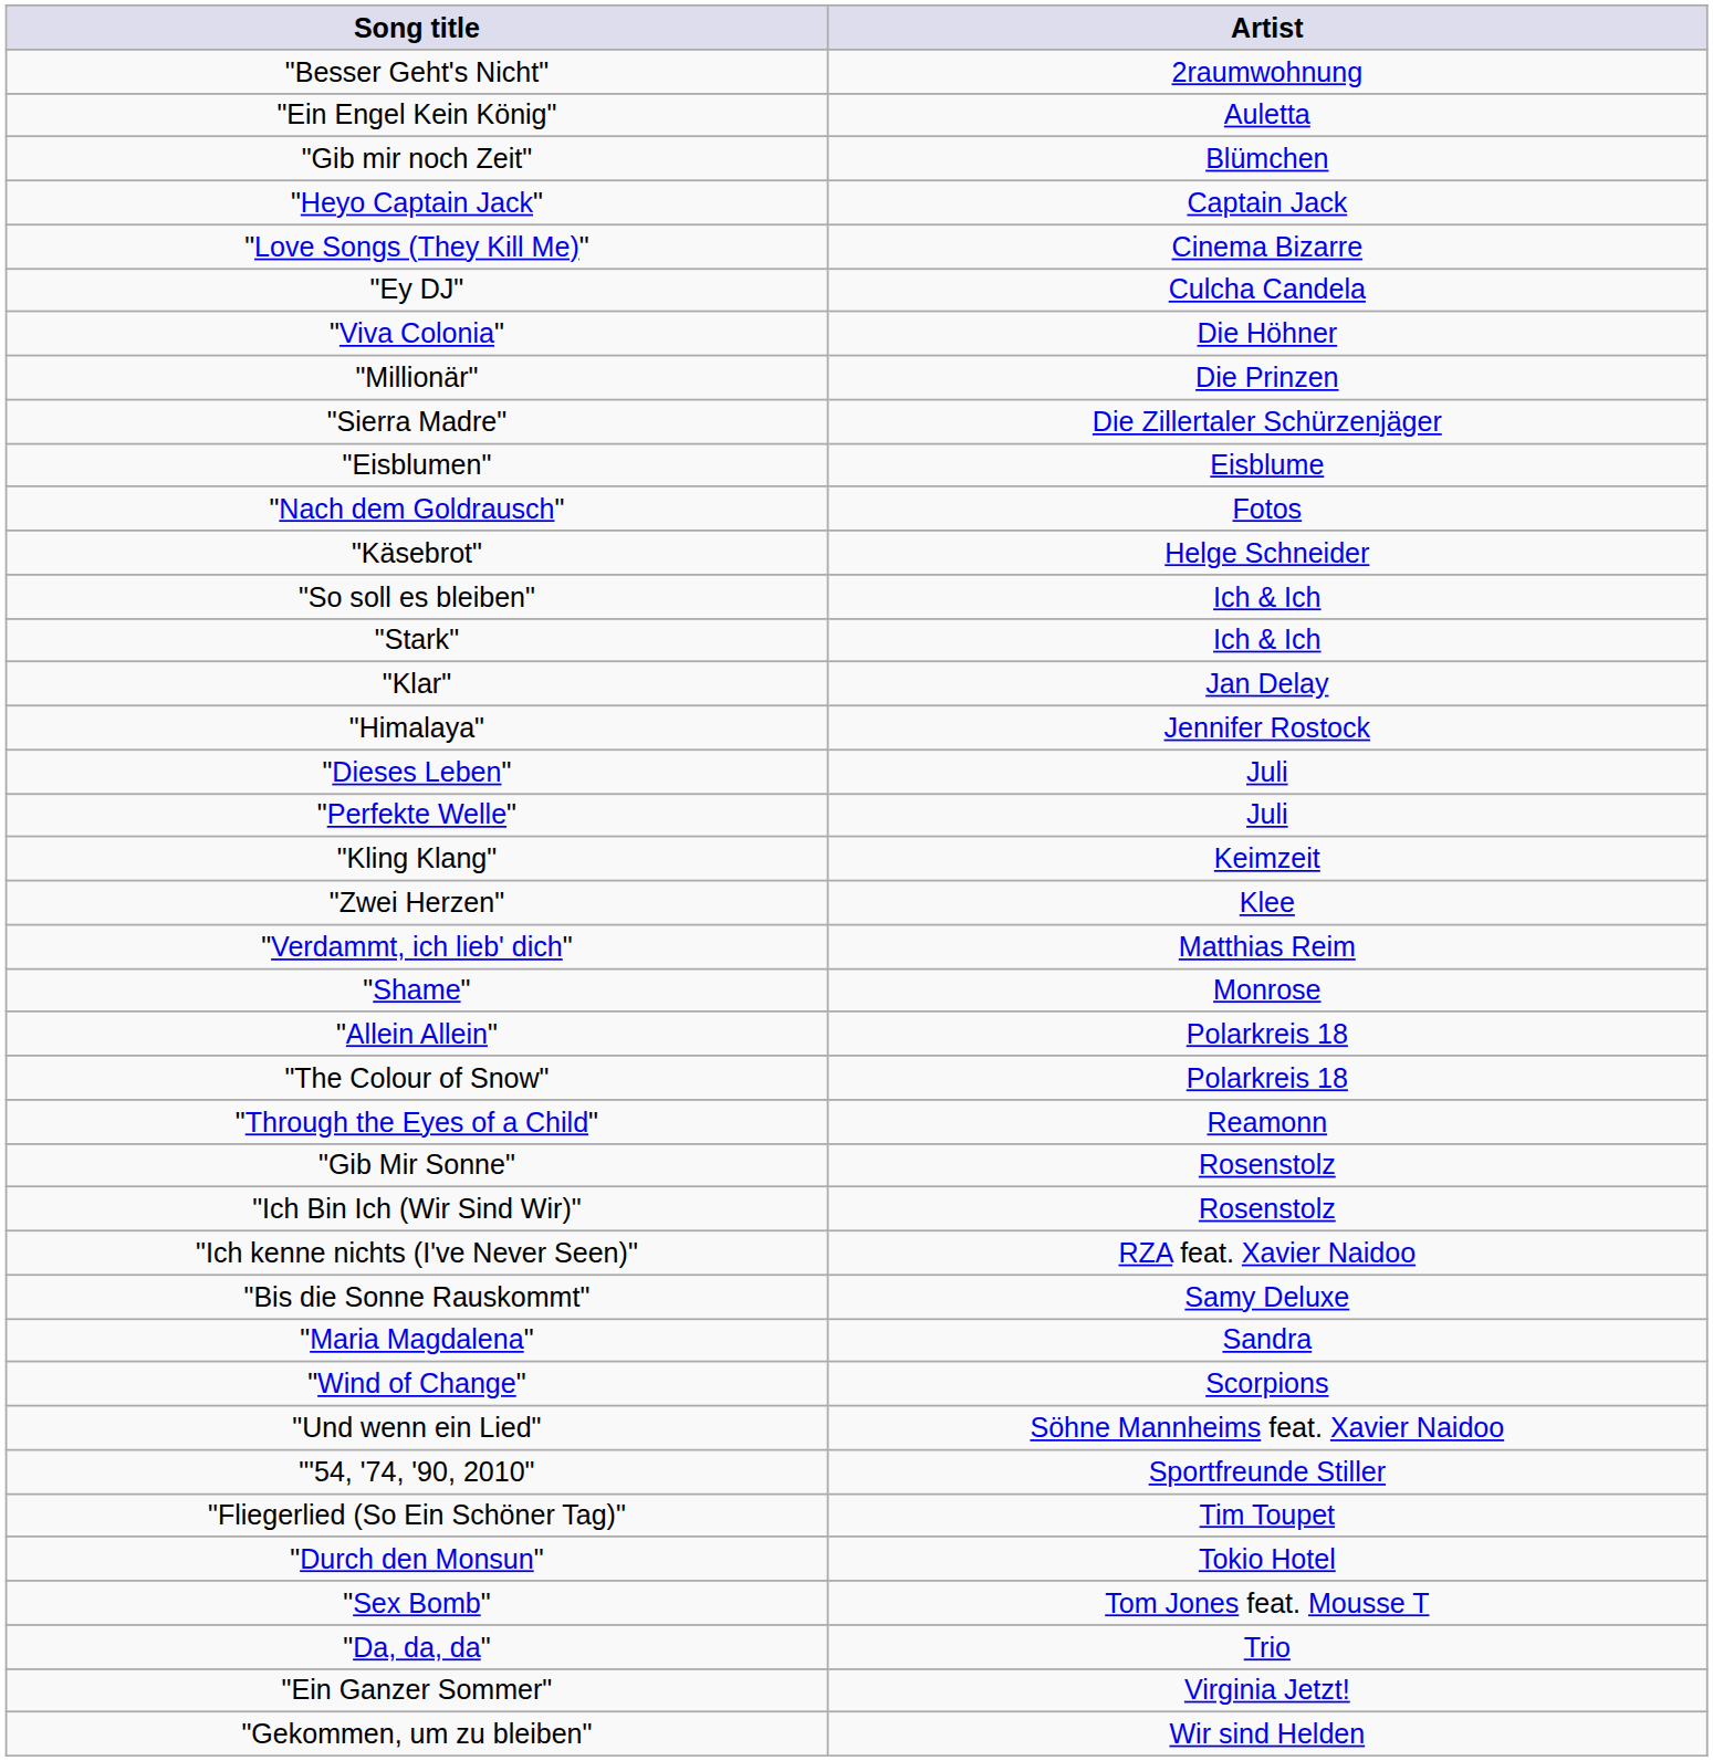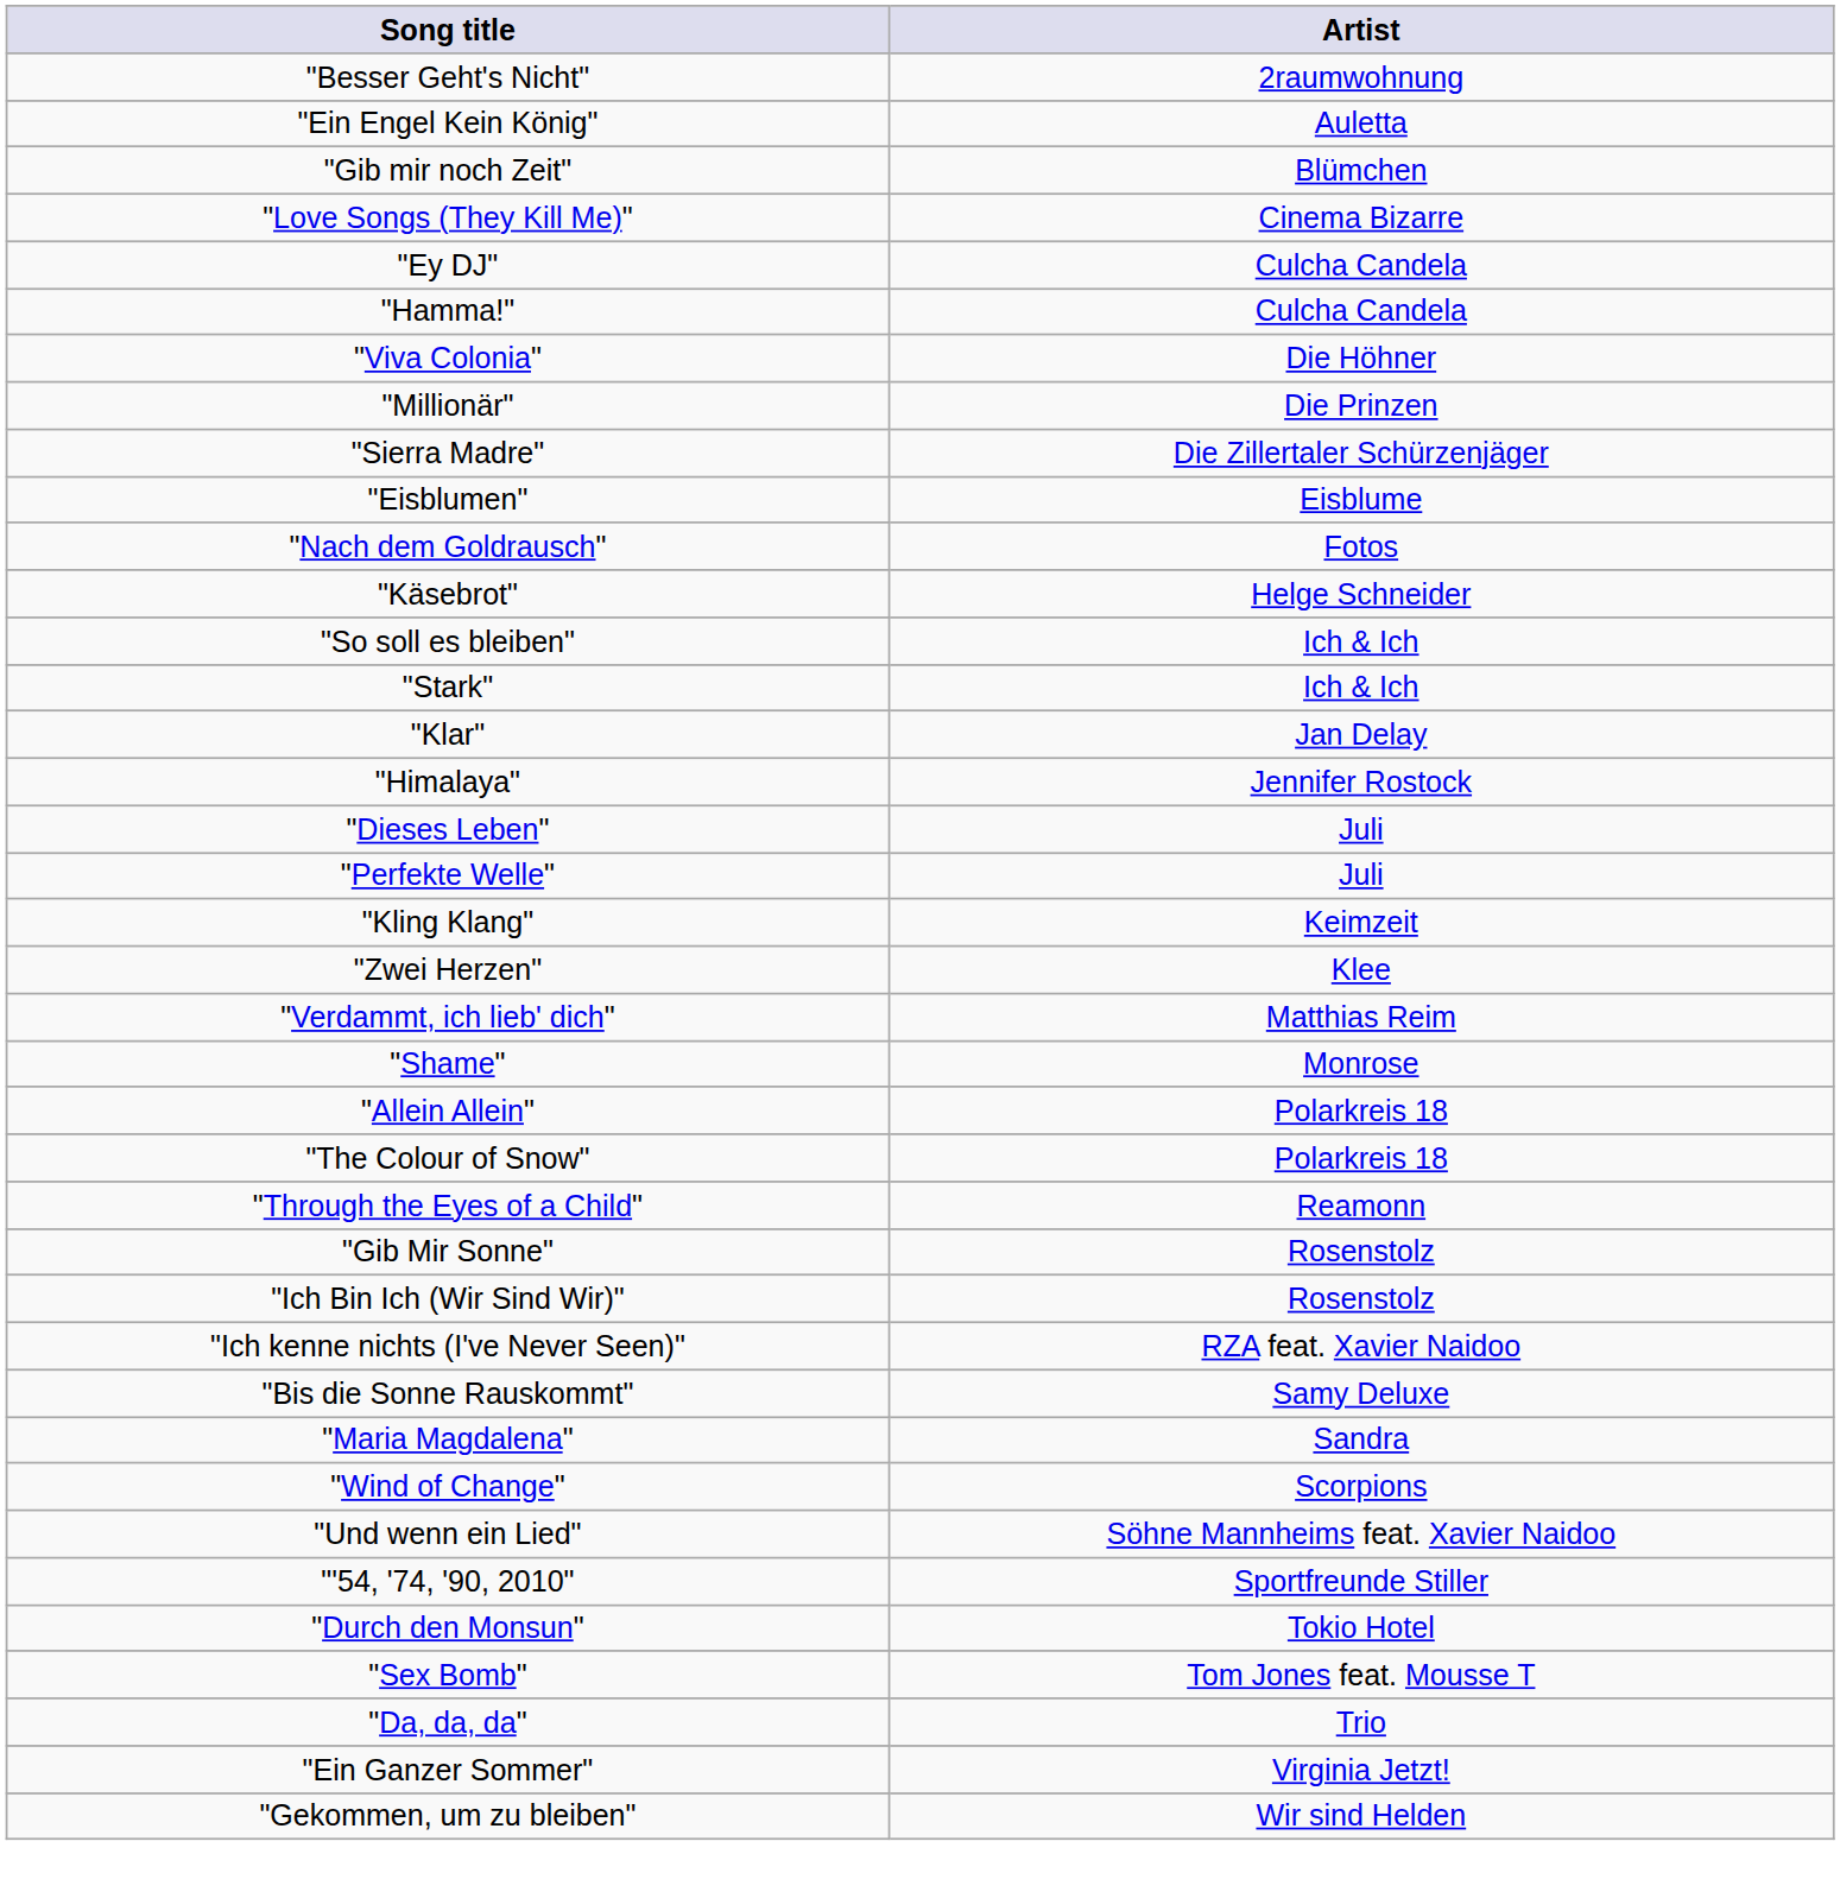 <table class="wikitable sortable" style="font-size:90%; text-align:center; width:70%; margin: 5px;">
 <tr>
 <th style="background:#dde;">Song title</th>
 <th style="background:#dde;">Artist</th>
 </tr>
 <tr>
 <td>"Besser Geht's Nicht"</td>
 <td><a href='#'>2raumwohnung</a></td>
 </tr>
 <tr>
 <td>"Ein Engel Kein König"</td>
 <td><a href='#'>Auletta</a></td>
 </tr>
 <tr>
 <td>"Gib mir noch Zeit"</td>
 <td><a href='#'>Blümchen</a></td>
 </tr>
 <tr>
-<td>"<a href='#'>Heyo Captain Jack</a>"</td>
-<td><a href='#'>Captain Jack</a></td>
-</tr>
-<tr>
 <td>"<a href='#'>Love Songs (They Kill Me)</a>"</td>
 <td><a href='#'>Cinema Bizarre</a></td>
 </tr>
 <tr>
 <td>"Ey DJ"</td>
+<td><a href='#'>Culcha Candela</a></td>
+</tr>
+<tr>
+<td>"Hamma!"</td>
 <td><a href='#'>Culcha Candela</a></td>
 </tr>
 <tr>
 <td>"<a href='#'>Viva Colonia</a>"</td>
 <td><a href='#'>Die Höhner</a></td>
 </tr>
 <tr>
 <td>"Millionär"</td>
 <td><a href='#'>Die Prinzen</a></td>
 </tr>
 <tr>
 <td>"Sierra Madre"</td>
 <td><a href='#'>Die Zillertaler Schürzenjäger</a></td>
 </tr>
 <tr>
 <td>"Eisblumen"</td>
 <td><a href='#'>Eisblume</a></td>
 </tr>
 <tr>
 <td>"<a href='#'>Nach dem Goldrausch</a>"</td>
 <td><a href='#'>Fotos</a></td>
 </tr>
 <tr>
 <td>"Käsebrot"</td>
 <td><a href='#'>Helge Schneider</a></td>
 </tr>
 <tr>
 <td>"So soll es bleiben"</td>
 <td><a href='#'>Ich & Ich</a></td>
 </tr>
 <tr>
 <td>"Stark"</td>
 <td><a href='#'>Ich & Ich</a></td>
 </tr>
 <tr>
 <td>"Klar"</td>
 <td><a href='#'>Jan Delay</a></td>
 </tr>
 <tr>
 <td>"Himalaya"</td>
 <td><a href='#'>Jennifer Rostock</a></td>
 </tr>
 <tr>
 <td>"<a href='#'>Dieses Leben</a>"</td>
 <td><a href='#'>Juli</a></td>
 </tr>
 <tr>
 <td>"<a href='#'>Perfekte Welle</a>"</td>
 <td><a href='#'>Juli</a></td>
 </tr>
 <tr>
 <td>"Kling Klang"</td>
 <td><a href='#'>Keimzeit</a></td>
 </tr>
 <tr>
 <td>"Zwei Herzen"</td>
 <td><a href='#'>Klee</a></td>
 </tr>
 <tr>
 <td>"<a href='#'>Verdammt, ich lieb' dich</a>"</td>
 <td><a href='#'>Matthias Reim</a></td>
 </tr>
 <tr>
 <td>"<a href='#'>Shame</a>"</td>
 <td><a href='#'>Monrose</a></td>
 </tr>
 <tr>
 <td>"<a href='#'>Allein Allein</a>"</td>
 <td><a href='#'>Polarkreis 18</a></td>
 </tr>
 <tr>
 <td>"The Colour of Snow"</td>
 <td><a href='#'>Polarkreis 18</a></td>
 </tr>
 <tr>
 <td>"<a href='#'>Through the Eyes of a Child</a>"</td>
 <td><a href='#'>Reamonn</a></td>
 </tr>
 <tr>
 <td>"Gib Mir Sonne"</td>
 <td><a href='#'>Rosenstolz</a></td>
 </tr>
 <tr>
 <td>"Ich Bin Ich (Wir Sind Wir)"</td>
 <td><a href='#'>Rosenstolz</a></td>
 </tr>
 <tr>
 <td>"Ich kenne nichts (I've Never Seen)"</td>
 <td><a href='#'>RZA</a> feat. <a href='#'>Xavier Naidoo</a></td>
 </tr>
 <tr>
 <td>"Bis die Sonne Rauskommt"</td>
 <td><a href='#'>Samy Deluxe</a></td>
 </tr>
 <tr>
 <td>"<a href='#'>Maria Magdalena</a>"</td>
 <td><a href='#'>Sandra</a></td>
 </tr>
 <tr>
 <td>"<a href='#'>Wind of Change</a>"</td>
 <td><a href='#'>Scorpions</a></td>
 </tr>
 <tr>
 <td>"Und wenn ein Lied"</td>
 <td><a href='#'>Söhne Mannheims</a> feat. <a href='#'>Xavier Naidoo</a></td>
 </tr>
 <tr>
 <td>"'54, '74, '90, 2010"</td>
 <td><a href='#'>Sportfreunde Stiller</a></td>
 </tr>
 <tr>
-<td>"Fliegerlied (So Ein Schöner Tag)"</td>
-<td><a href='#'>Tim Toupet</a></td>
-</tr>
-<tr>
 <td>"<a href='#'>Durch den Monsun</a>"</td>
 <td><a href='#'>Tokio Hotel</a></td>
 </tr>
 <tr>
 <td>"<a href='#'>Sex Bomb</a>"</td>
 <td><a href='#'>Tom Jones</a> feat. <a href='#'>Mousse T</a></td>
 </tr>
 <tr>
 <td>"<a href='#'>Da, da, da</a>"</td>
 <td><a href='#'>Trio</a></td>
 </tr>
 <tr>
 <td>"Ein Ganzer Sommer"</td>
 <td><a href='#'>Virginia Jetzt!</a></td>
 </tr>
 <tr>
 <td>"Gekommen, um zu bleiben"</td>
 <td><a href='#'>Wir sind Helden</a></td>
 </tr>
 </table>
